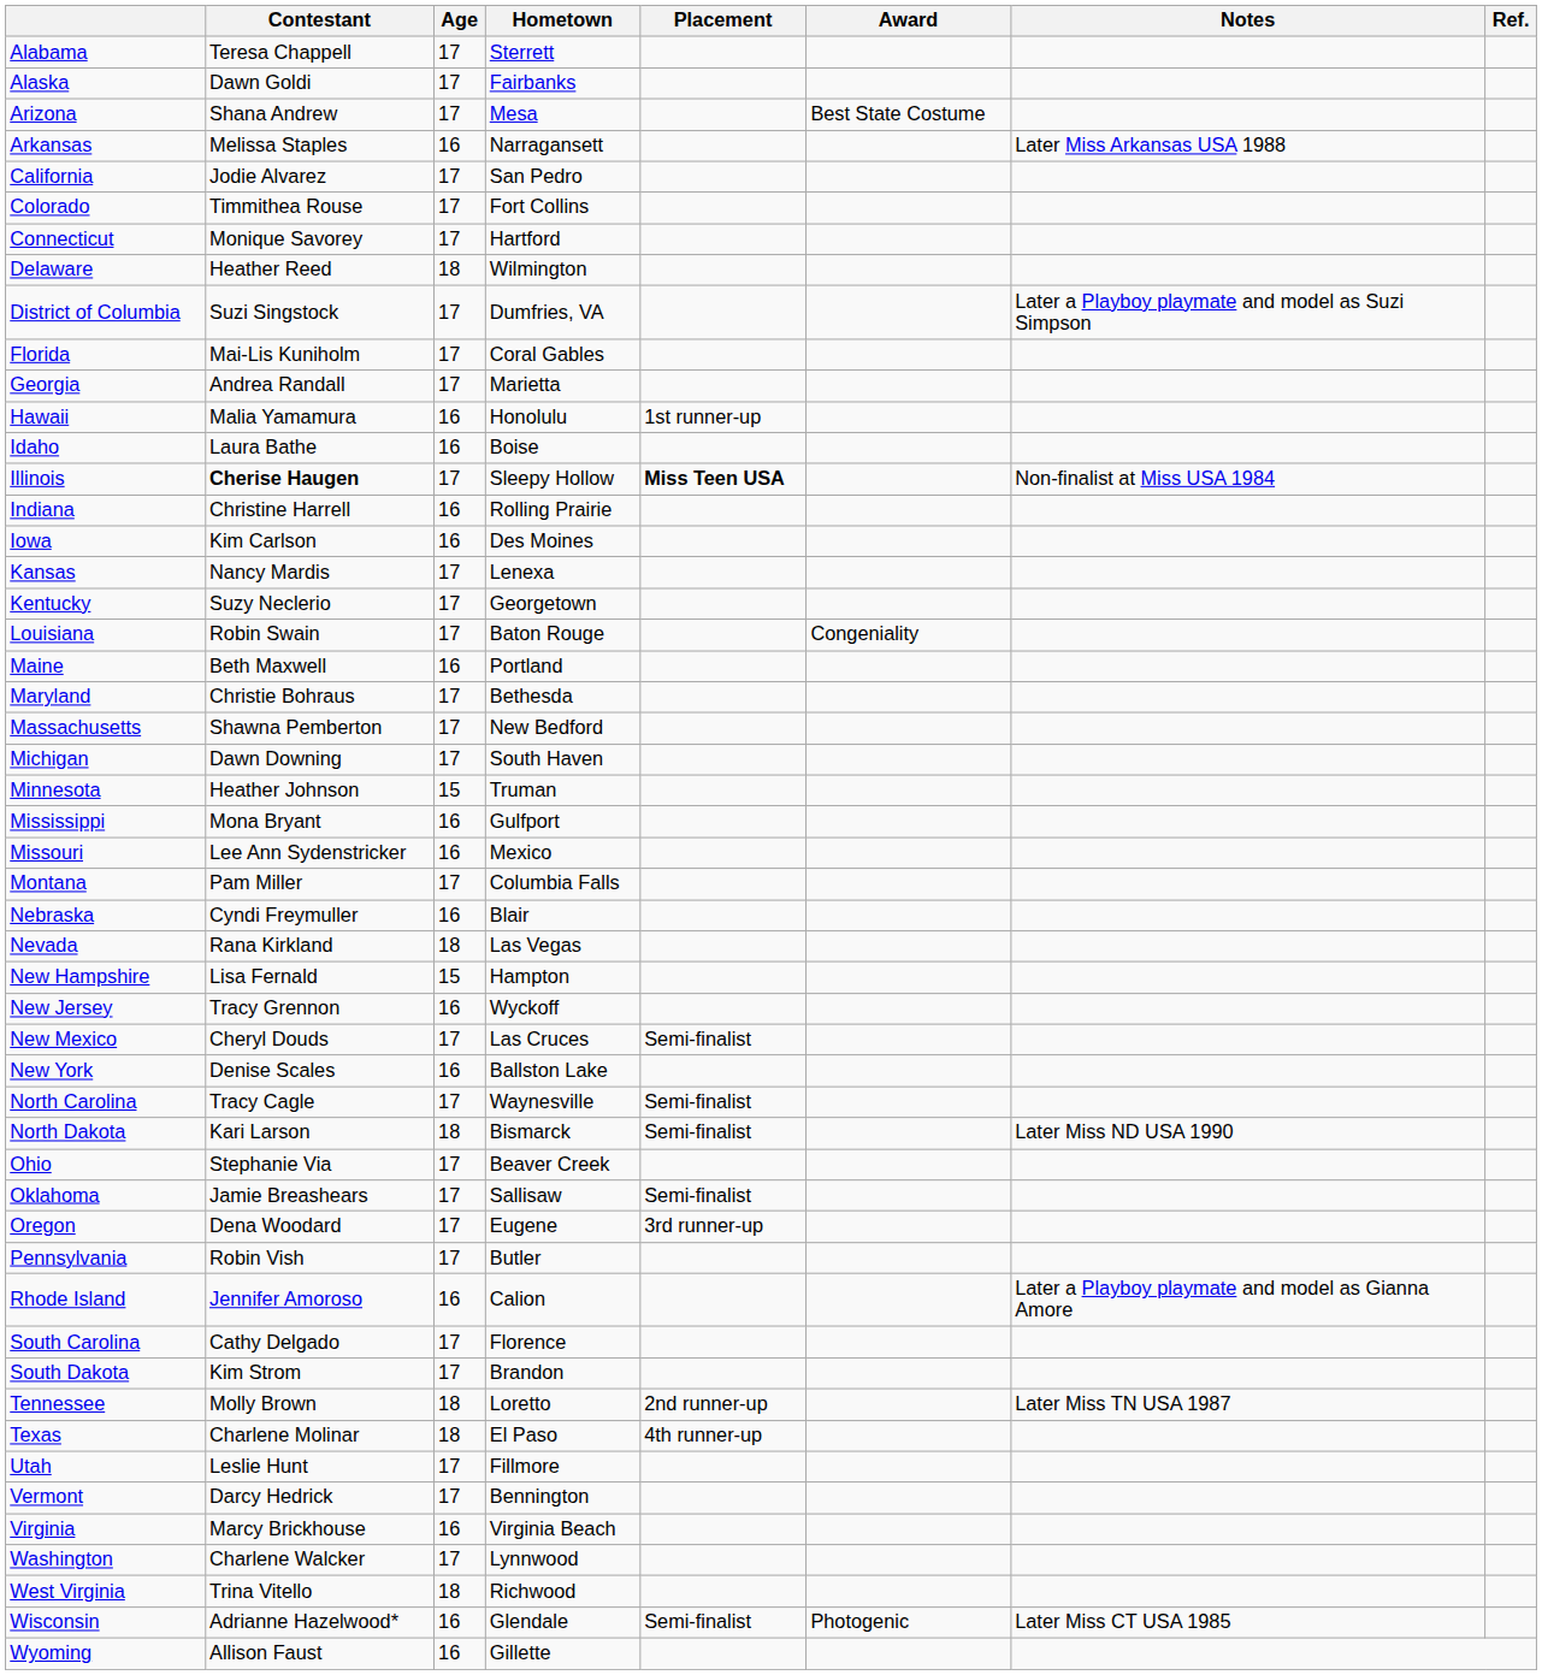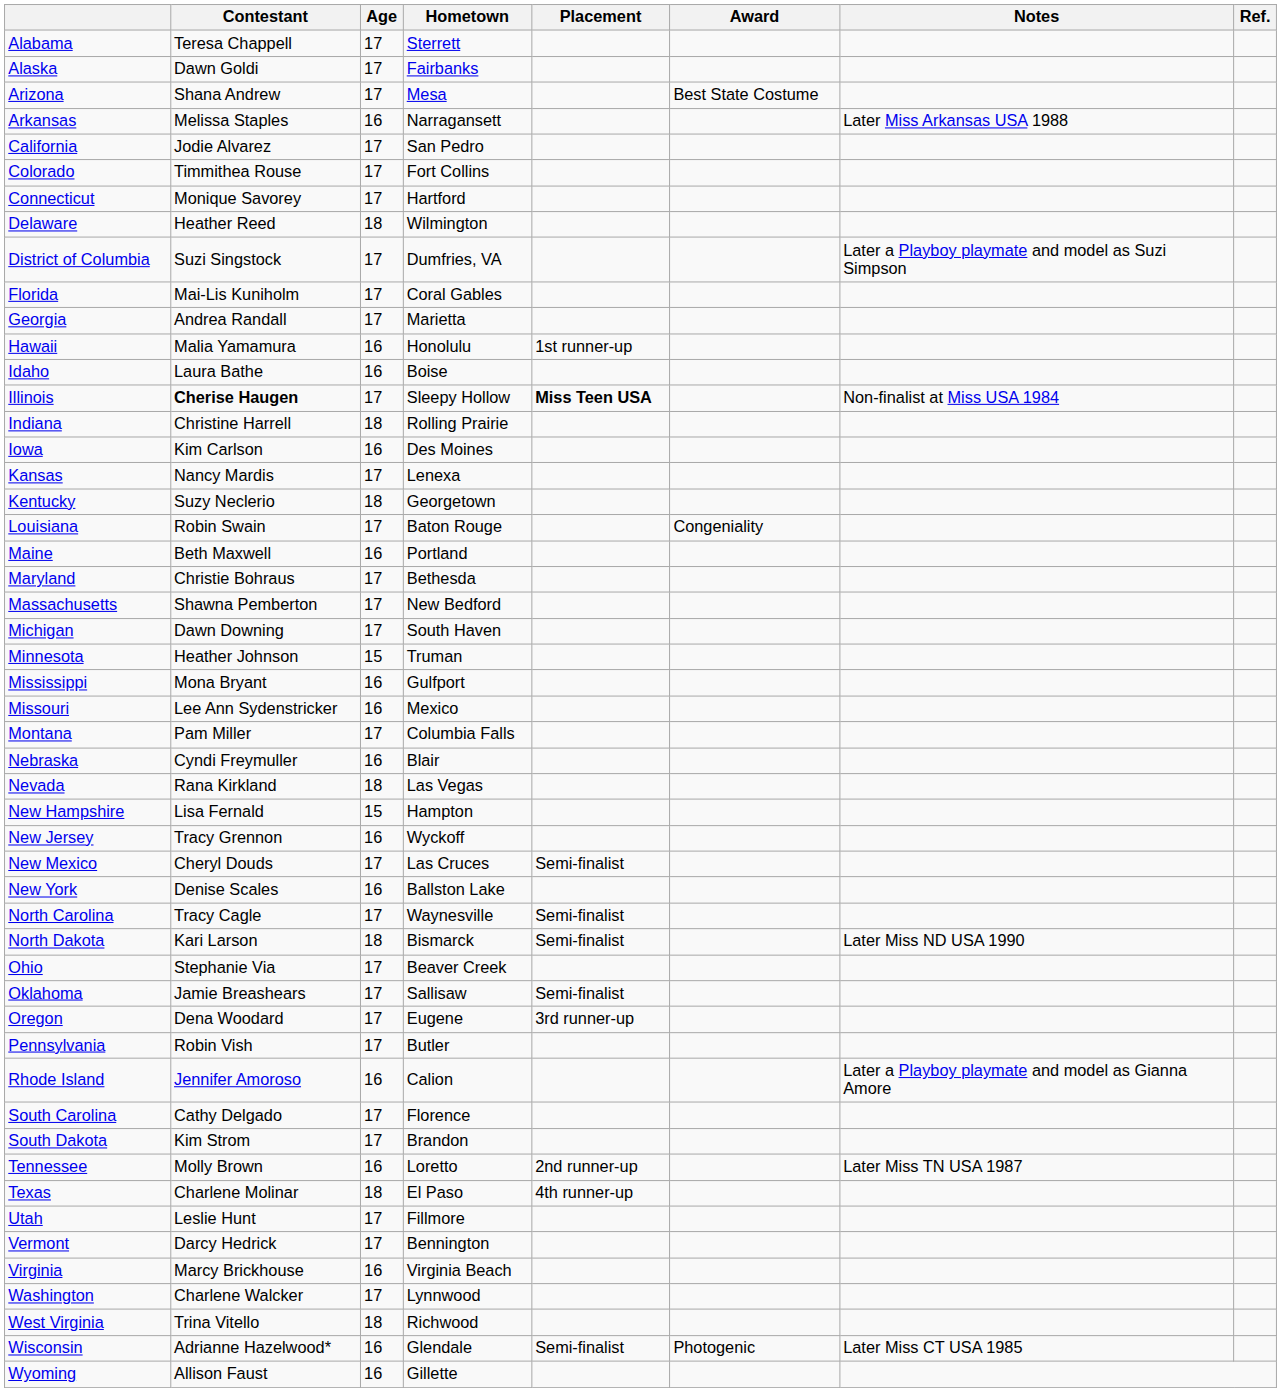 <table class="wikitable">
 <tr>
 <th></th>
 <th>Contestant</th>
 <th>Age</th>
 <th>Hometown</th>
 <th>Placement</th>
 <th>Award</th>
 <th width=31%>Notes</th>
 <th>Ref.</th>
 </tr>
 <tr>
 <td><a href='#'>Alabama</a></td>
 <td>Teresa Chappell</td>
 <td>17</td>
 <td><a href='#'>Sterrett</a></td>
 <td></td>
 <td></td>
 <td></td>
 <td></td>
 </tr>
 <tr>
 <td><a href='#'>Alaska</a></td>
 <td>Dawn Goldi</td>
 <td>17</td>
 <td><a href='#'>Fairbanks</a></td>
 <td></td>
 <td></td>
 <td></td>
 <td></td>
 </tr>
 <tr>
 <td><a href='#'>Arizona</a></td>
 <td>Shana Andrew</td>
 <td>17</td>
 <td><a href='#'>Mesa</a></td>
 <td></td>
 <td>Best State Costume</td>
 <td></td>
 <td></td>
 </tr>
 <tr>
 <td><a href='#'>Arkansas</a></td>
 <td>Melissa Staples</td>
 <td>16</td>
 <td>Narragansett</td>
 <td></td>
 <td></td>
 <td>Later <a href='#'>Miss Arkansas USA</a> 1988</td>
 <td></td>
 </tr>
 <tr>
 <td><a href='#'>California</a></td>
 <td>Jodie Alvarez</td>
 <td>17</td>
 <td>San Pedro</td>
 <td></td>
 <td></td>
 <td></td>
 <td></td>
 </tr>
 <tr>
 <td><a href='#'>Colorado</a></td>
 <td>Timmithea Rouse</td>
 <td>17</td>
 <td>Fort Collins</td>
 <td></td>
 <td></td>
 <td></td>
 <td></td>
 </tr>
 <tr>
 <td><a href='#'>Connecticut</a></td>
 <td>Monique Savorey</td>
 <td>17</td>
 <td>Hartford</td>
 <td></td>
 <td></td>
 <td></td>
 <td></td>
 </tr>
 <tr>
 <td><a href='#'>Delaware</a></td>
 <td>Heather Reed</td>
 <td>18</td>
 <td>Wilmington</td>
 <td></td>
 <td></td>
 <td></td>
 <td></td>
 </tr>
 <tr>
 <td><a href='#'>District of Columbia</a></td>
 <td>Suzi Singstock</td>
 <td>17</td>
 <td>Dumfries, VA</td>
 <td></td>
 <td></td>
 <td>Later a <a href='#'>Playboy playmate</a> and model as Suzi Simpson</td>
 <td></td>
 </tr>
 <tr>
 <td><a href='#'>Florida</a></td>
 <td>Mai-Lis Kuniholm</td>
 <td>17</td>
 <td>Coral Gables</td>
 <td></td>
 <td></td>
 <td></td>
 <td></td>
 </tr>
 <tr>
 <td><a href='#'>Georgia</a></td>
 <td>Andrea Randall</td>
 <td>17</td>
 <td>Marietta</td>
 <td></td>
 <td></td>
 <td></td>
 <td></td>
 </tr>
 <tr>
 <td><a href='#'>Hawaii</a></td>
 <td>Malia Yamamura</td>
 <td>16</td>
 <td>Honolulu</td>
 <td>1st runner-up</td>
 <td></td>
 <td></td>
 <td></td>
 </tr>
 <tr>
 <td><a href='#'>Idaho</a></td>
 <td>Laura Bathe</td>
 <td>16</td>
 <td>Boise</td>
 <td></td>
 <td></td>
 <td></td>
 <td></td>
 </tr>
 <tr>
 <td><a href='#'>Illinois</a></td>
 <td><strong>Cherise Haugen</strong></td>
 <td>17</td>
 <td>Sleepy Hollow</td>
 <td><strong>Miss Teen USA</strong></td>
 <td></td>
 <td>Non-finalist at <a href='#'>Miss USA 1984</a></td>
 <td></td>
 </tr>
 <tr>
 <td><a href='#'>Indiana</a></td>
 <td>Christine Harrell</td>
-<td>16</td>
+<td>18</td>
 <td>Rolling Prairie</td>
 <td></td>
 <td></td>
 <td></td>
 <td></td>
 </tr>
 <tr>
 <td><a href='#'>Iowa</a></td>
 <td>Kim Carlson</td>
 <td>16</td>
 <td>Des Moines</td>
 <td></td>
 <td></td>
 <td></td>
 <td></td>
 </tr>
 <tr>
 <td><a href='#'>Kansas</a></td>
 <td>Nancy Mardis</td>
 <td>17</td>
 <td>Lenexa</td>
 <td></td>
 <td></td>
 <td></td>
 <td></td>
 </tr>
 <tr>
 <td><a href='#'>Kentucky</a></td>
 <td>Suzy Neclerio</td>
-<td>17</td>
+<td>18</td>
 <td>Georgetown</td>
 <td></td>
 <td></td>
 <td></td>
 <td></td>
 </tr>
 <tr>
 <td><a href='#'>Louisiana</a></td>
 <td>Robin Swain</td>
 <td>17</td>
 <td>Baton Rouge</td>
 <td></td>
 <td>Congeniality</td>
 <td></td>
 <td></td>
 </tr>
 <tr>
 <td><a href='#'>Maine</a></td>
 <td>Beth Maxwell</td>
 <td>16</td>
 <td>Portland</td>
 <td></td>
 <td></td>
 <td></td>
 <td></td>
 </tr>
 <tr>
 <td><a href='#'>Maryland</a></td>
 <td>Christie Bohraus</td>
 <td>17</td>
 <td>Bethesda</td>
 <td></td>
 <td></td>
 <td></td>
 <td></td>
 </tr>
 <tr>
 <td><a href='#'>Massachusetts</a></td>
 <td>Shawna Pemberton</td>
 <td>17</td>
 <td>New Bedford</td>
 <td></td>
 <td></td>
 <td></td>
 <td></td>
 </tr>
 <tr>
 <td><a href='#'>Michigan</a></td>
 <td>Dawn Downing</td>
 <td>17</td>
 <td>South Haven</td>
 <td></td>
 <td></td>
 <td></td>
 <td></td>
 </tr>
 <tr>
 <td><a href='#'>Minnesota</a></td>
 <td>Heather Johnson</td>
 <td>15</td>
 <td>Truman</td>
 <td></td>
 <td></td>
 <td></td>
 <td></td>
 </tr>
 <tr>
 <td><a href='#'>Mississippi</a></td>
 <td>Mona Bryant</td>
 <td>16</td>
 <td>Gulfport</td>
 <td></td>
 <td></td>
 <td></td>
 <td></td>
 </tr>
 <tr>
 <td><a href='#'>Missouri</a></td>
 <td>Lee Ann Sydenstricker</td>
 <td>16</td>
 <td>Mexico</td>
 <td></td>
 <td></td>
 <td></td>
 <td></td>
 </tr>
 <tr>
 <td><a href='#'>Montana</a></td>
 <td>Pam Miller</td>
 <td>17</td>
 <td>Columbia Falls</td>
 <td></td>
 <td></td>
 <td></td>
 <td></td>
 </tr>
 <tr>
 <td><a href='#'>Nebraska</a></td>
 <td>Cyndi Freymuller</td>
 <td>16</td>
 <td>Blair</td>
 <td></td>
 <td></td>
 <td></td>
 <td></td>
 </tr>
 <tr>
 <td><a href='#'>Nevada</a></td>
 <td>Rana Kirkland</td>
 <td>18</td>
 <td>Las Vegas</td>
 <td></td>
 <td></td>
 <td></td>
 <td></td>
 </tr>
 <tr>
 <td><a href='#'>New Hampshire</a></td>
 <td>Lisa Fernald</td>
 <td>15</td>
 <td>Hampton</td>
 <td></td>
 <td></td>
 <td></td>
 <td></td>
 </tr>
 <tr>
 <td><a href='#'>New Jersey</a></td>
 <td>Tracy Grennon</td>
 <td>16</td>
 <td>Wyckoff</td>
 <td></td>
 <td></td>
 <td></td>
 <td></td>
 </tr>
 <tr>
 <td><a href='#'>New Mexico</a></td>
 <td>Cheryl Douds</td>
 <td>17</td>
 <td>Las Cruces</td>
 <td>Semi-finalist</td>
 <td></td>
 <td></td>
 <td></td>
 </tr>
 <tr>
 <td><a href='#'>New York</a></td>
 <td>Denise Scales</td>
 <td>16</td>
 <td>Ballston Lake</td>
 <td></td>
 <td></td>
 <td></td>
 <td></td>
 </tr>
 <tr>
 <td><a href='#'>North Carolina</a></td>
 <td>Tracy Cagle</td>
 <td>17</td>
 <td>Waynesville</td>
 <td>Semi-finalist</td>
 <td></td>
 <td></td>
 <td></td>
 </tr>
 <tr>
 <td><a href='#'>North Dakota</a></td>
 <td>Kari Larson</td>
 <td>18</td>
 <td>Bismarck</td>
 <td>Semi-finalist</td>
 <td></td>
 <td>Later Miss ND USA 1990</td>
 <td></td>
 </tr>
 <tr>
 <td><a href='#'>Ohio</a></td>
 <td>Stephanie Via</td>
 <td>17</td>
 <td>Beaver Creek</td>
 <td></td>
 <td></td>
 <td></td>
 <td></td>
 </tr>
 <tr>
 <td><a href='#'>Oklahoma</a></td>
 <td>Jamie Breashears</td>
 <td>17</td>
 <td>Sallisaw</td>
 <td>Semi-finalist</td>
 <td></td>
 <td></td>
 <td></td>
 </tr>
 <tr>
 <td><a href='#'>Oregon</a></td>
 <td>Dena Woodard</td>
 <td>17</td>
 <td>Eugene</td>
 <td>3rd runner-up</td>
 <td></td>
 <td></td>
 <td></td>
 </tr>
 <tr>
 <td><a href='#'>Pennsylvania</a></td>
 <td>Robin Vish</td>
 <td>17</td>
 <td>Butler</td>
 <td></td>
 <td></td>
 <td></td>
 <td></td>
 </tr>
 <tr>
 <td><a href='#'>Rhode Island</a></td>
 <td><a href='#'>Jennifer Amoroso</a></td>
 <td>16</td>
 <td>Calion</td>
 <td></td>
 <td></td>
 <td>Later a <a href='#'>Playboy playmate</a> and model as Gianna Amore</td>
 <td></td>
 </tr>
 <tr>
 <td><a href='#'>South Carolina</a></td>
 <td>Cathy Delgado</td>
 <td>17</td>
 <td>Florence</td>
 <td></td>
 <td></td>
 <td></td>
 <td></td>
 </tr>
 <tr>
 <td><a href='#'>South Dakota</a></td>
 <td>Kim Strom</td>
 <td>17</td>
 <td>Brandon</td>
 <td></td>
 <td></td>
 <td></td>
 <td></td>
 </tr>
 <tr>
 <td><a href='#'>Tennessee</a></td>
 <td>Molly Brown</td>
-<td>18</td>
+<td>16</td>
 <td>Loretto</td>
 <td>2nd runner-up</td>
 <td></td>
 <td>Later Miss TN USA 1987</td>
 <td></td>
 </tr>
 <tr>
 <td><a href='#'>Texas</a></td>
 <td>Charlene Molinar</td>
 <td>18</td>
 <td>El Paso</td>
 <td>4th runner-up</td>
 <td></td>
 <td></td>
 <td></td>
 </tr>
 <tr>
 <td><a href='#'>Utah</a></td>
 <td>Leslie Hunt</td>
 <td>17</td>
 <td>Fillmore</td>
 <td></td>
 <td></td>
 <td></td>
 <td></td>
 </tr>
 <tr>
 <td><a href='#'>Vermont</a></td>
 <td>Darcy Hedrick</td>
 <td>17</td>
 <td>Bennington</td>
 <td></td>
 <td></td>
 <td></td>
 <td></td>
 </tr>
 <tr>
 <td><a href='#'>Virginia</a></td>
 <td>Marcy Brickhouse</td>
 <td>16</td>
 <td>Virginia Beach</td>
 <td></td>
 <td></td>
 <td></td>
 <td></td>
 </tr>
 <tr>
 <td><a href='#'>Washington</a></td>
 <td>Charlene Walcker</td>
 <td>17</td>
 <td>Lynnwood</td>
 <td></td>
 <td></td>
 <td></td>
 <td></td>
 </tr>
 <tr>
 <td><a href='#'>West Virginia</a></td>
 <td>Trina Vitello</td>
 <td>18</td>
 <td>Richwood</td>
 <td></td>
 <td></td>
 <td></td>
 <td></td>
 </tr>
 <tr>
 <td><a href='#'>Wisconsin</a></td>
 <td>Adrianne Hazelwood*</td>
 <td>16</td>
 <td>Glendale</td>
 <td>Semi-finalist</td>
 <td>Photogenic</td>
 <td>Later Miss CT USA 1985</td>
 <td></td>
 </tr>
 <tr>
 <td><a href='#'>Wyoming</a></td>
 <td>Allison Faust</td>
 <td>16</td>
 <td>Gillette</td>
 <td></td>
 <td></td>
 </tr>
 </table>
